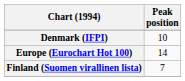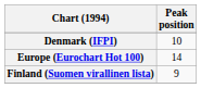 <table class="wikitable sortable plainrowheaders" style="text-align:center">
 <tr>
 <th>Chart (1994)</th>
 <th>Peak<br>position</th>
 </tr>
 <tr>
 </tr>
 <tr>
 </tr>
 <tr>
 <th scope="row">Denmark (<a href='#'>IFPI</a>)</th>
 <td>10</td>
 </tr>
 <tr>
 <th scope="row">Europe (<a href='#'>Eurochart Hot 100</a>)</th>
 <td>14</td>
 </tr>
 <tr>
 <th scope="row">Finland (<a href='#'>Suomen virallinen lista</a>)</th>
-<td>7</td>
+<td>9</td>
 </tr>
 <tr>
 </tr>
 <tr>
 </tr>
 <tr>
 </tr>
 <tr>
 </tr>
 <tr>
 </tr>
 <tr>
 </tr>
 <tr>
 </tr>
 <tr>
 </tr>
 <tr>
 </tr>
 <tr>
 </tr>
 <tr>
 </tr>
 <tr>
 </tr>
 <tr>
 </tr>
 </table>
